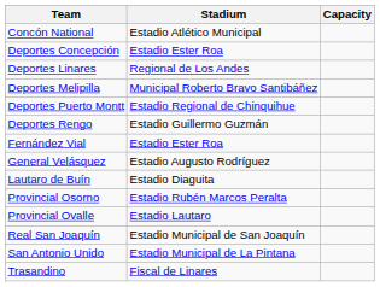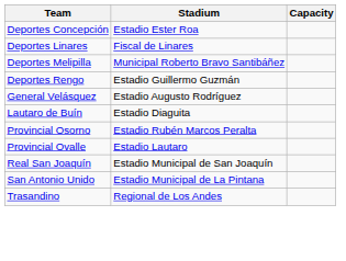 <table class="wikitable sortable" style="text-align: left;">
 <tr>
 <th>Team</th>
 <th>Stadium</th>
 <th>Capacity</th>
-</tr>
-<tr>
-<td><a href='#'>Concón National</a></td>
-<td>Estadio Atlético Municipal</td>
-<td></td>
 </tr>
 <tr>
 <td><a href='#'>Deportes Concepción</a></td>
 <td><a href='#'>Estadio Ester Roa</a></td>
 <td></td>
 </tr>
 <tr>
 <td><a href='#'>Deportes Linares</a></td>
-<td><a href='#'>Regional de Los Andes</a></td>
+<td><a href='#'>Fiscal de Linares</a></td>
 <td></td>
 </tr>
 <tr>
 <td><a href='#'>Deportes Melipilla</a></td>
 <td><a href='#'>Municipal Roberto Bravo Santibáñez</a></td>
 <td></td>
 </tr>
 <tr>
-<td><a href='#'>Deportes Puerto Montt</a></td>
-<td><a href='#'>Estadio Regional de Chinquihue</a></td>
-<td></td>
-</tr>
-<tr>
 <td><a href='#'>Deportes Rengo</a></td>
 <td>Estadio Guillermo Guzmán</td>
-<td></td>
-</tr>
-<tr>
-<td><a href='#'>Fernández Vial</a></td>
-<td><a href='#'>Estadio Ester Roa</a></td>
 <td></td>
 </tr>
 <tr>
 <td><a href='#'>General Velásquez</a></td>
 <td>Estadio Augusto Rodríguez</td>
 <td></td>
 </tr>
 <tr>
 <td><a href='#'>Lautaro de Buín</a></td>
 <td>Estadio Diaguita</td>
 <td></td>
 </tr>
 <tr>
 <td><a href='#'>Provincial Osorno</a></td>
 <td><a href='#'>Estadio Rubén Marcos Peralta</a></td>
 <td></td>
 </tr>
 <tr>
 <td><a href='#'>Provincial Ovalle</a></td>
 <td><a href='#'>Estadio Lautaro</a></td>
 <td></td>
 </tr>
 <tr>
 <td><a href='#'>Real San Joaquín</a></td>
 <td>Estadio Municipal de San Joaquín</td>
 <td></td>
 </tr>
 <tr>
 <td><a href='#'>San Antonio Unido</a></td>
 <td><a href='#'>Estadio Municipal de La Pintana</a></td>
 <td></td>
 </tr>
 <tr>
 <td><a href='#'>Trasandino</a></td>
-<td><a href='#'>Fiscal de Linares</a></td>
+<td><a href='#'>Regional de Los Andes</a></td>
 <td></td>
 </tr>
 </table>
